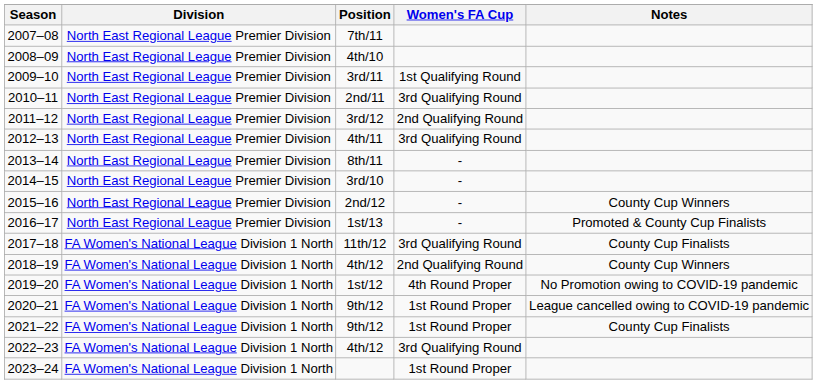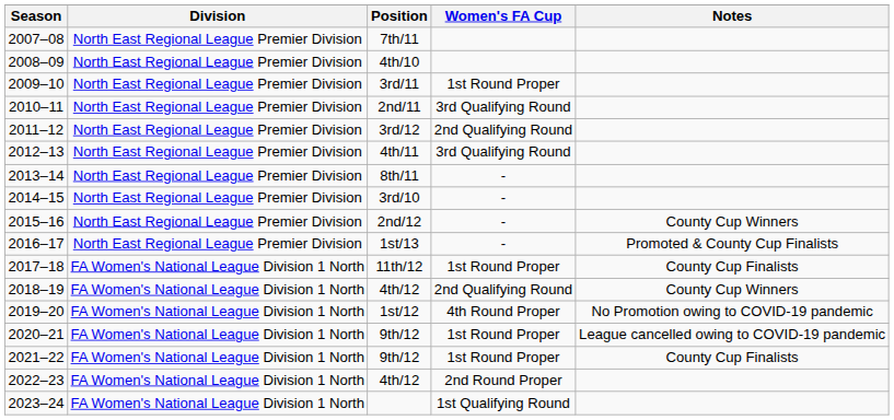 <table class="wikitable collapsible" style="text-align:center;">
 <tr>
 </tr>
 <tr>
 <th>Season</th>
 <th>Division</th>
 <th>Position</th>
 <th><a href='#'>Women's FA Cup</a></th>
 <th>Notes</th>
 </tr>
 <tr>
 <td>2007–08</td>
 <td><a href='#'>North East Regional League</a> Premier Division</td>
 <td>7th/11</td>
 <td></td>
 <td></td>
 </tr>
 <tr>
 <td>2008–09</td>
 <td><a href='#'>North East Regional League</a> Premier Division</td>
 <td>4th/10</td>
 <td></td>
 <td></td>
 </tr>
 <tr>
 <td>2009–10</td>
 <td><a href='#'>North East Regional League</a> Premier Division</td>
 <td>3rd/11</td>
-<td>1st Qualifying Round</td>
+<td>1st Round Proper</td>
 <td></td>
 </tr>
 <tr>
 <td>2010–11</td>
 <td><a href='#'>North East Regional League</a> Premier Division</td>
 <td>2nd/11</td>
 <td>3rd Qualifying Round</td>
 <td></td>
 </tr>
 <tr>
 <td>2011–12</td>
 <td><a href='#'>North East Regional League</a> Premier Division</td>
 <td>3rd/12</td>
 <td>2nd Qualifying Round</td>
 <td></td>
 </tr>
 <tr>
 <td>2012–13</td>
 <td><a href='#'>North East Regional League</a> Premier Division</td>
 <td>4th/11</td>
 <td>3rd Qualifying Round</td>
 <td></td>
 </tr>
 <tr>
 <td>2013–14</td>
 <td><a href='#'>North East Regional League</a> Premier Division</td>
 <td>8th/11</td>
 <td>-</td>
 <td></td>
 </tr>
 <tr>
 <td>2014–15</td>
 <td><a href='#'>North East Regional League</a> Premier Division</td>
 <td>3rd/10</td>
 <td>-</td>
 <td></td>
 </tr>
 <tr>
 <td>2015–16</td>
 <td><a href='#'>North East Regional League</a> Premier Division</td>
 <td>2nd/12</td>
 <td>-</td>
 <td>County Cup Winners</td>
 </tr>
 <tr>
 <td>2016–17</td>
 <td><a href='#'>North East Regional League</a> Premier Division</td>
 <td>1st/13</td>
 <td>-</td>
 <td>Promoted &  County Cup Finalists</td>
 </tr>
 <tr>
 <td>2017–18</td>
 <td><a href='#'>FA Women's National League</a> Division 1 North</td>
 <td>11th/12</td>
-<td>3rd Qualifying Round</td>
+<td>1st Round Proper</td>
 <td>County Cup Finalists</td>
 </tr>
 <tr>
 <td>2018–19</td>
 <td><a href='#'>FA Women's National League</a> Division 1 North</td>
 <td>4th/12</td>
 <td>2nd Qualifying Round</td>
 <td>County Cup Winners</td>
 </tr>
 <tr>
 <td>2019–20</td>
 <td><a href='#'>FA Women's National League</a> Division 1 North</td>
 <td>1st/12</td>
 <td>4th Round Proper</td>
 <td>No Promotion owing to COVID-19 pandemic</td>
 </tr>
 <tr>
 <td>2020–21</td>
 <td><a href='#'>FA Women's National League</a> Division 1 North</td>
 <td>9th/12</td>
 <td>1st Round Proper</td>
 <td>League cancelled owing to COVID-19 pandemic</td>
 </tr>
 <tr>
 <td>2021–22</td>
 <td><a href='#'>FA Women's National League</a> Division 1 North</td>
 <td>9th/12</td>
 <td>1st Round Proper</td>
 <td>County Cup Finalists</td>
 </tr>
 <tr>
 <td>2022–23</td>
 <td><a href='#'>FA Women's National League</a> Division 1 North</td>
 <td>4th/12</td>
-<td>3rd Qualifying Round</td>
+<td>2nd Round Proper</td>
 <td></td>
 </tr>
 <tr>
 <td>2023–24</td>
 <td><a href='#'>FA Women's National League</a> Division 1 North</td>
 <td></td>
-<td>1st Round Proper</td>
+<td>1st Qualifying Round</td>
 <td></td>
 </tr>
 </table>
